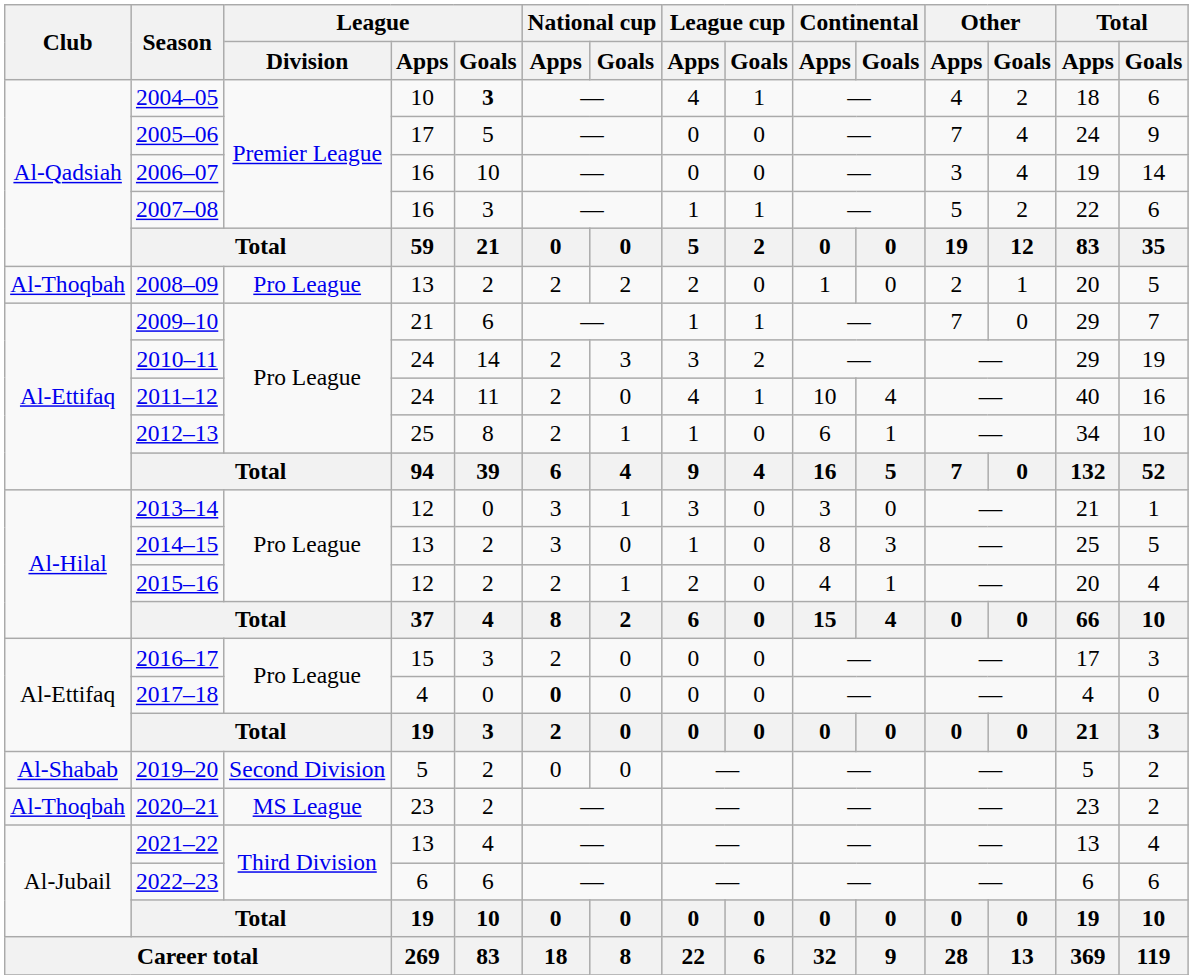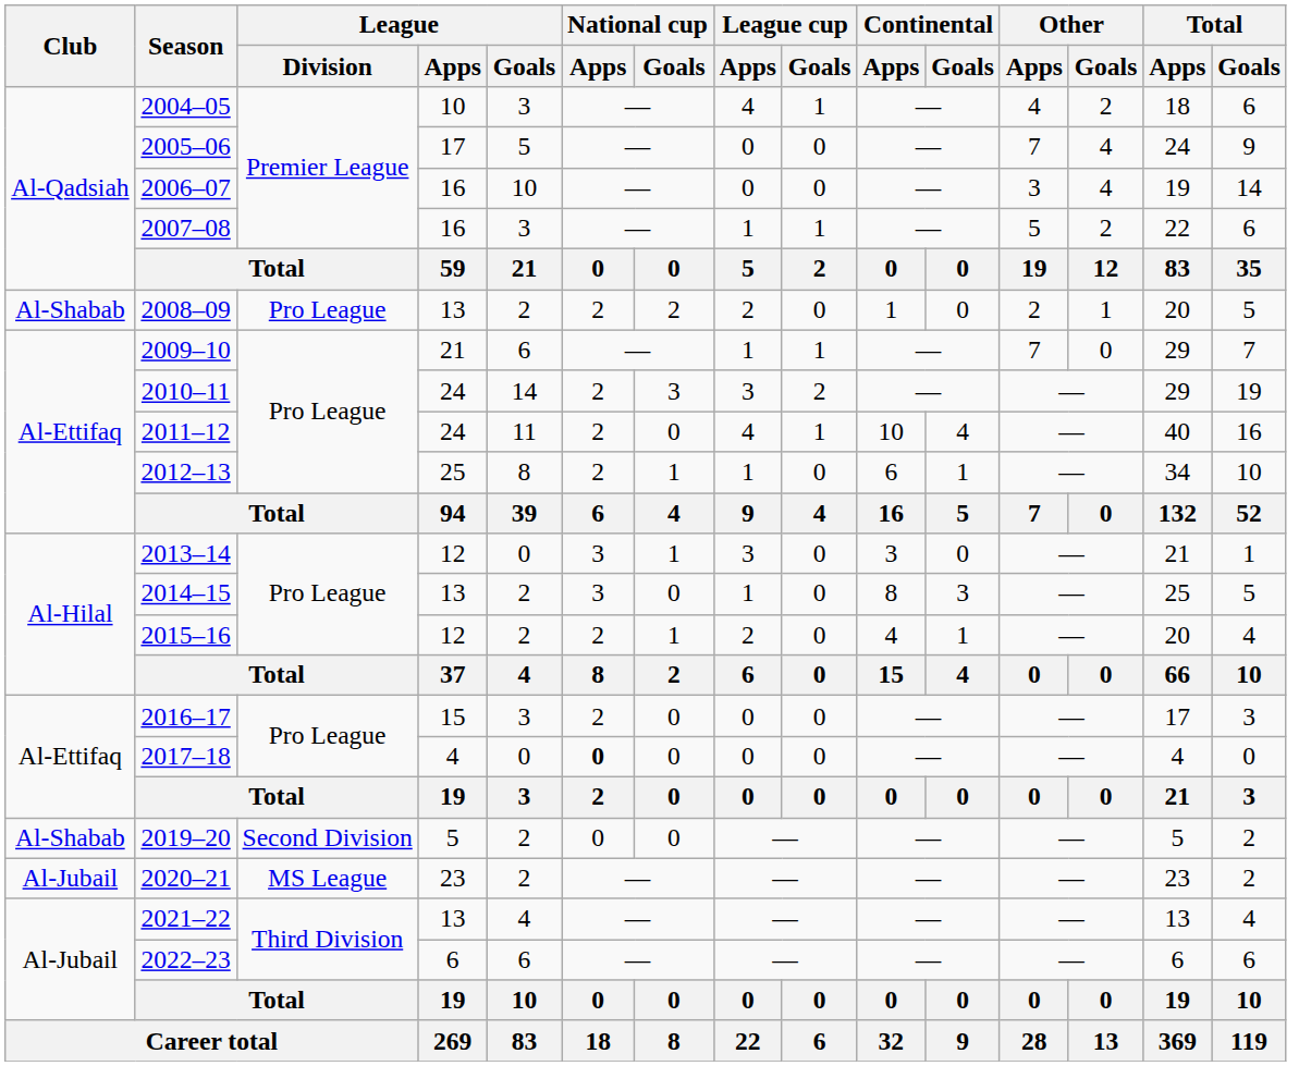 <table class=wikitable style=text-align:center>
 <tr>
 <th rowspan="2">Club</th>
 <th rowspan="2">Season</th>
 <th colspan="3">League</th>
 <th colspan="2">National cup</th>
 <th colspan="2">League cup</th>
 <th colspan="2">Continental</th>
 <th colspan="2">Other</th>
 <th colspan="2">Total</th>
 </tr>
 <tr>
 <th>Division</th>
 <th>Apps</th>
 <th>Goals</th>
 <th>Apps</th>
 <th>Goals</th>
 <th>Apps</th>
 <th>Goals</th>
 <th>Apps</th>
 <th>Goals</th>
 <th>Apps</th>
 <th>Goals</th>
 <th>Apps</th>
 <th>Goals</th>
 </tr>
 <tr>
 <td rowspan="5"><a href='#'>Al-Qadsiah</a></td>
 <td><a href='#'>2004–05</a></td>
 <td rowspan="4"><a href='#'>Premier League</a></td>
 <td>10</td>
-<td><strong>3</strong></td>
+<td>3</td>
 <td colspan="2">—</td>
 <td>4</td>
 <td>1</td>
 <td colspan="2">—</td>
 <td>4</td>
 <td>2</td>
 <td>18</td>
 <td>6</td>
 </tr>
 <tr>
 <td><a href='#'>2005–06</a></td>
 <td>17</td>
 <td>5</td>
 <td colspan="2">—</td>
 <td>0</td>
 <td>0</td>
 <td colspan="2">—</td>
 <td>7</td>
 <td>4</td>
 <td>24</td>
 <td>9</td>
 </tr>
 <tr>
 <td><a href='#'>2006–07</a></td>
 <td>16</td>
 <td>10</td>
 <td colspan="2">—</td>
 <td>0</td>
 <td>0</td>
 <td colspan="2">—</td>
 <td>3</td>
 <td>4</td>
 <td>19</td>
 <td>14</td>
 </tr>
 <tr>
 <td><a href='#'>2007–08</a></td>
 <td>16</td>
 <td>3</td>
 <td colspan="2">—</td>
 <td>1</td>
 <td>1</td>
 <td colspan="2">—</td>
 <td>5</td>
 <td>2</td>
 <td>22</td>
 <td>6</td>
 </tr>
 <tr>
 <th colspan="2">Total</th>
 <th>59</th>
 <th>21</th>
 <th>0</th>
 <th>0</th>
 <th>5</th>
 <th>2</th>
 <th>0</th>
 <th>0</th>
 <th>19</th>
 <th>12</th>
 <th>83</th>
 <th>35</th>
 </tr>
 <tr>
-<td><a href='#'>Al-Thoqbah</a></td>
+<td><a href='#'>Al-Shabab</a></td>
 <td><a href='#'>2008–09</a></td>
 <td><a href='#'>Pro League</a></td>
 <td>13</td>
 <td>2</td>
 <td>2</td>
 <td>2</td>
 <td>2</td>
 <td>0</td>
 <td>1</td>
 <td>0</td>
 <td>2</td>
 <td>1</td>
 <td>20</td>
 <td>5</td>
 </tr>
 <tr>
 <td rowspan="5"><a href='#'>Al-Ettifaq</a></td>
 <td><a href='#'>2009–10</a></td>
 <td rowspan="4">Pro League</td>
 <td>21</td>
 <td>6</td>
 <td colspan="2">—</td>
 <td>1</td>
 <td>1</td>
 <td colspan="2">—</td>
 <td>7</td>
 <td>0</td>
 <td>29</td>
 <td>7</td>
 </tr>
 <tr>
 <td><a href='#'>2010–11</a></td>
 <td>24</td>
 <td>14</td>
 <td>2</td>
 <td>3</td>
 <td>3</td>
 <td>2</td>
 <td colspan="2">—</td>
 <td colspan="2">—</td>
 <td>29</td>
 <td>19</td>
 </tr>
 <tr>
 <td><a href='#'>2011–12</a></td>
 <td>24</td>
 <td>11</td>
 <td>2</td>
 <td>0</td>
 <td>4</td>
 <td>1</td>
 <td>10</td>
 <td>4</td>
 <td colspan="2">—</td>
 <td>40</td>
 <td>16</td>
 </tr>
 <tr>
 <td><a href='#'>2012–13</a></td>
 <td>25</td>
 <td>8</td>
 <td>2</td>
 <td>1</td>
 <td>1</td>
 <td>0</td>
 <td>6</td>
 <td>1</td>
 <td colspan="2">—</td>
 <td>34</td>
 <td>10</td>
 </tr>
 <tr>
 <th colspan="2">Total</th>
 <th>94</th>
 <th>39</th>
 <th>6</th>
 <th>4</th>
 <th>9</th>
 <th>4</th>
 <th>16</th>
 <th>5</th>
 <th>7</th>
 <th>0</th>
 <th>132</th>
 <th>52</th>
 </tr>
 <tr>
 <td rowspan="4"><a href='#'>Al-Hilal</a></td>
 <td><a href='#'>2013–14</a></td>
 <td rowspan="3">Pro League</td>
 <td>12</td>
 <td>0</td>
 <td>3</td>
 <td>1</td>
 <td>3</td>
 <td>0</td>
 <td>3</td>
 <td>0</td>
 <td colspan="2">—</td>
 <td>21</td>
 <td>1</td>
 </tr>
 <tr>
 <td><a href='#'>2014–15</a></td>
 <td>13</td>
 <td>2</td>
 <td>3</td>
 <td>0</td>
 <td>1</td>
 <td>0</td>
 <td>8</td>
 <td>3</td>
 <td colspan="2">—</td>
 <td>25</td>
 <td>5</td>
 </tr>
 <tr>
 <td><a href='#'>2015–16</a></td>
 <td>12</td>
 <td>2</td>
 <td>2</td>
 <td>1</td>
 <td>2</td>
 <td>0</td>
 <td>4</td>
 <td>1</td>
 <td colspan="2">—</td>
 <td>20</td>
 <td>4</td>
 </tr>
 <tr>
 <th colspan="2">Total</th>
 <th>37</th>
 <th>4</th>
 <th>8</th>
 <th>2</th>
 <th>6</th>
 <th>0</th>
 <th>15</th>
 <th>4</th>
 <th>0</th>
 <th>0</th>
 <th>66</th>
 <th>10</th>
 </tr>
 <tr>
 <td rowspan="3">Al-Ettifaq</td>
 <td><a href='#'>2016–17</a></td>
 <td rowspan="2">Pro League</td>
 <td>15</td>
 <td>3</td>
 <td>2</td>
 <td>0</td>
 <td>0</td>
 <td>0</td>
 <td colspan="2">—</td>
 <td colspan="2">—</td>
 <td>17</td>
 <td>3</td>
 </tr>
 <tr>
 <td><a href='#'>2017–18</a></td>
 <td>4</td>
 <td>0</td>
 <td><strong>0</strong></td>
 <td>0</td>
 <td>0</td>
 <td>0</td>
 <td colspan="2">—</td>
 <td colspan="2">—</td>
 <td>4</td>
 <td>0</td>
 </tr>
 <tr>
 <th colspan="2">Total</th>
 <th>19</th>
 <th>3</th>
 <th>2</th>
 <th>0</th>
 <th>0</th>
 <th>0</th>
 <th>0</th>
 <th>0</th>
 <th>0</th>
 <th>0</th>
 <th>21</th>
 <th>3</th>
 </tr>
 <tr>
 <td><a href='#'>Al-Shabab</a></td>
 <td><a href='#'>2019–20</a></td>
 <td><a href='#'>Second Division</a></td>
 <td>5</td>
 <td>2</td>
 <td>0</td>
 <td>0</td>
 <td colspan="2">—</td>
 <td colspan="2">—</td>
 <td colspan="2">—</td>
 <td>5</td>
 <td>2</td>
 </tr>
 <tr>
-<td><a href='#'>Al-Thoqbah</a></td>
+<td><a href='#'>Al-Jubail</a></td>
 <td><a href='#'>2020–21</a></td>
 <td><a href='#'>MS League</a></td>
 <td>23</td>
 <td>2</td>
 <td colspan="2">—</td>
 <td colspan="2">—</td>
 <td colspan="2">—</td>
 <td colspan="2">—</td>
 <td>23</td>
 <td>2</td>
 </tr>
 <tr>
 <td rowspan="3">Al-Jubail</td>
 <td><a href='#'>2021–22</a></td>
 <td rowspan="2"><a href='#'>Third Division</a></td>
 <td>13</td>
 <td>4</td>
 <td colspan="2">—</td>
 <td colspan="2">—</td>
 <td colspan="2">—</td>
 <td colspan="2">—</td>
 <td>13</td>
 <td>4</td>
 </tr>
 <tr>
 <td><a href='#'>2022–23</a></td>
 <td>6</td>
 <td>6</td>
 <td colspan="2">—</td>
 <td colspan="2">—</td>
 <td colspan="2">—</td>
 <td colspan="2">—</td>
 <td>6</td>
 <td>6</td>
 </tr>
 <tr>
 <th colspan="2">Total</th>
 <th>19</th>
 <th>10</th>
 <th>0</th>
 <th>0</th>
 <th>0</th>
 <th>0</th>
 <th>0</th>
 <th>0</th>
 <th>0</th>
 <th>0</th>
 <th>19</th>
 <th>10</th>
 </tr>
 <tr>
 <th colspan="3">Career total</th>
 <th>269</th>
 <th>83</th>
 <th>18</th>
 <th>8</th>
 <th>22</th>
 <th>6</th>
 <th>32</th>
 <th>9</th>
 <th>28</th>
 <th>13</th>
 <th>369</th>
 <th>119</th>
 </tr>
 </table>
